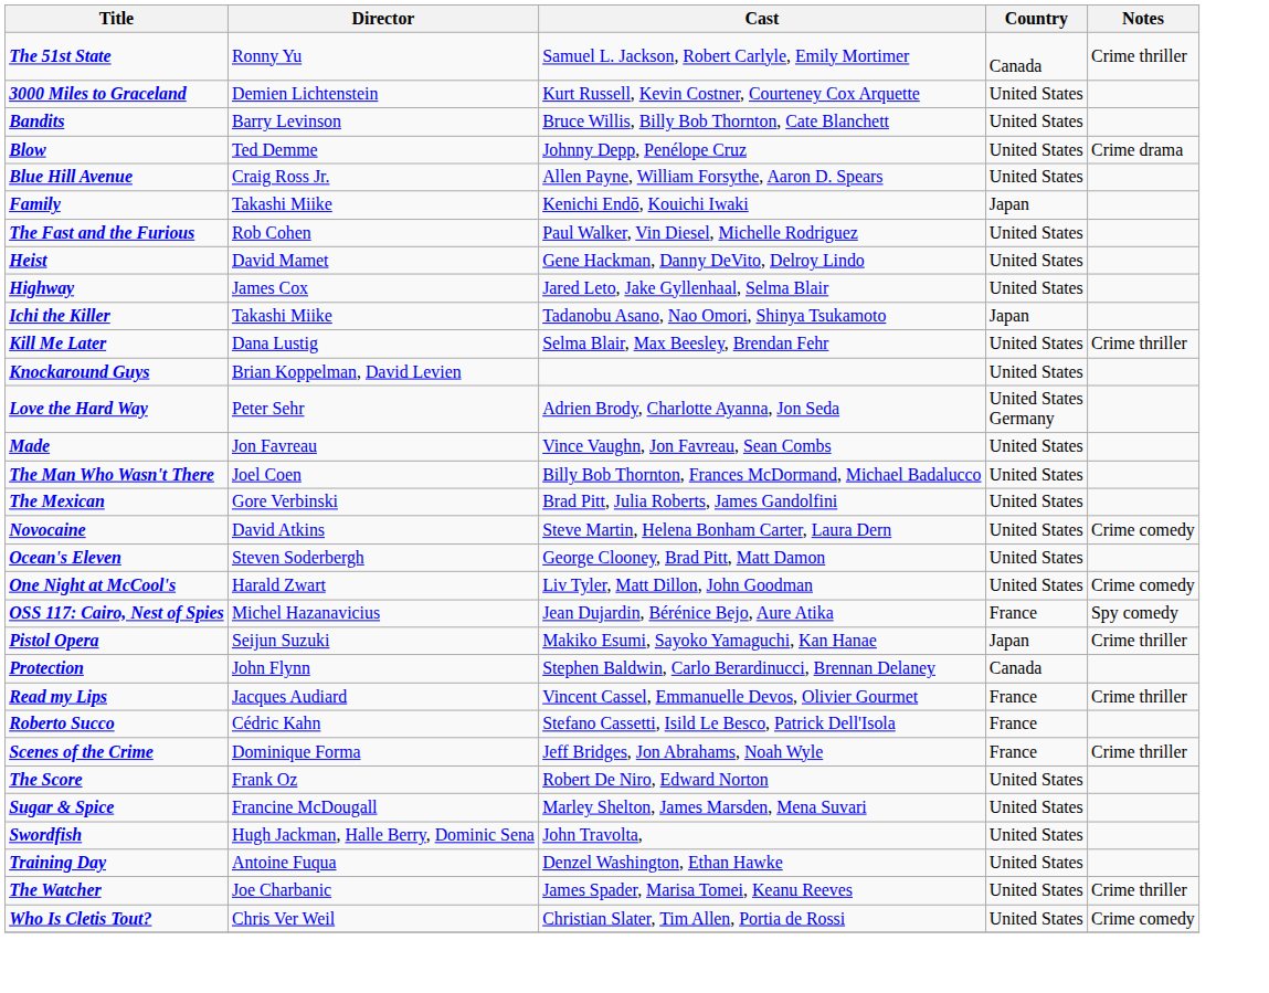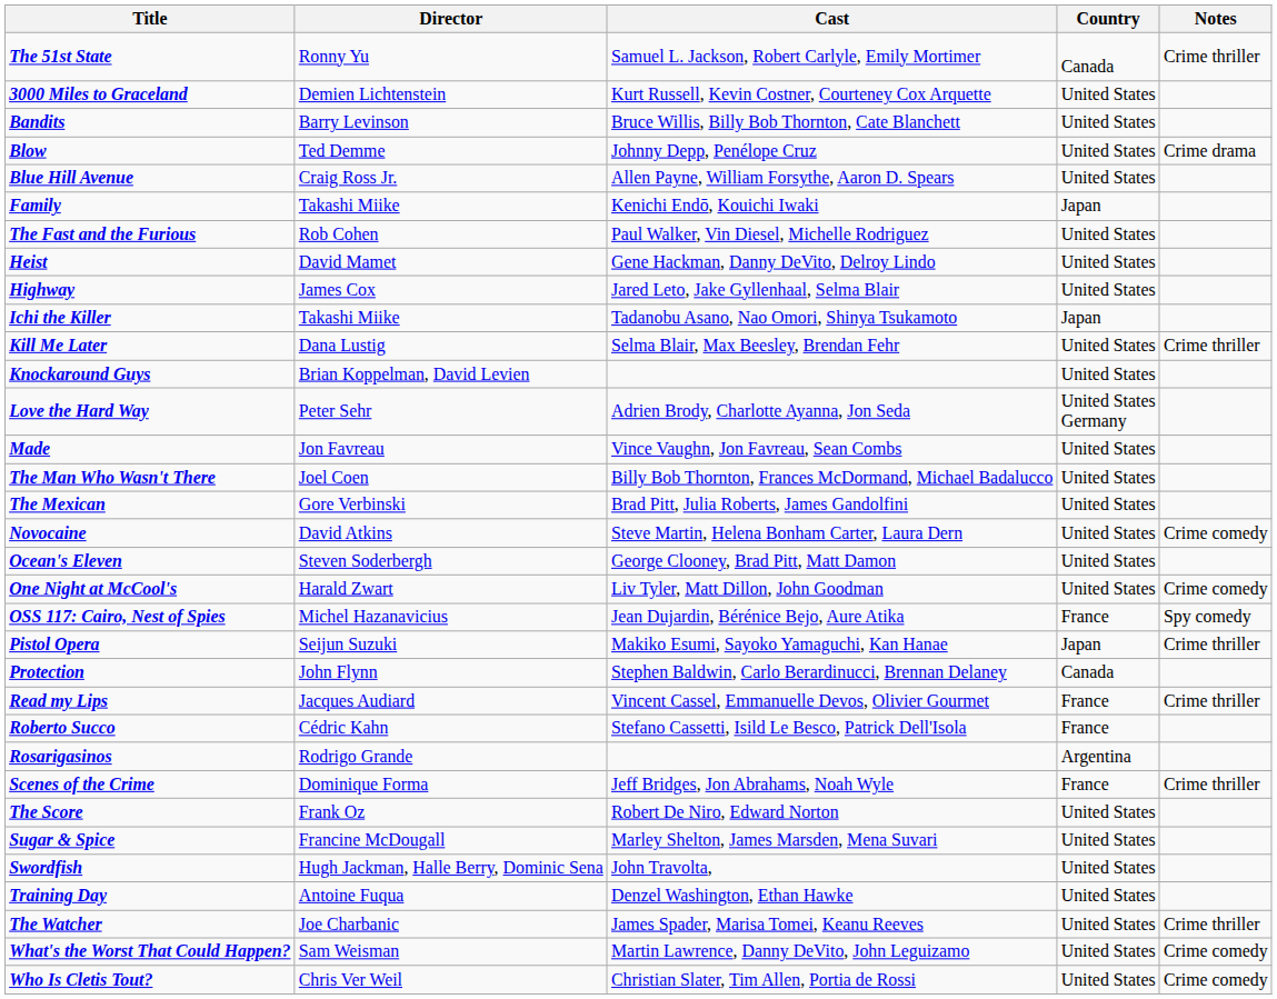 <table class="wikitable">
 <tr>
 <th>Title</th>
 <th>Director</th>
 <th>Cast</th>
 <th>Country</th>
 <th>Notes</th>
 </tr>
 <tr>
 <td><strong><em><a href='#'>The 51st State</a></em></strong></td>
 <td><a href='#'>Ronny Yu</a></td>
 <td><a href='#'>Samuel L. Jackson</a>, <a href='#'>Robert Carlyle</a>, <a href='#'>Emily Mortimer</a></td>
 <td><br>Canada</td>
 <td>Crime thriller</td>
 </tr>
 <tr>
 <td><strong><em><a href='#'>3000 Miles to Graceland</a></em></strong></td>
 <td><a href='#'>Demien Lichtenstein</a></td>
 <td><a href='#'>Kurt Russell</a>, <a href='#'>Kevin Costner</a>, <a href='#'>Courteney Cox Arquette</a></td>
 <td>United States</td>
 <td></td>
 </tr>
 <tr>
 <td><strong><em><a href='#'>Bandits</a></em></strong></td>
 <td><a href='#'>Barry Levinson</a></td>
 <td><a href='#'>Bruce Willis</a>, <a href='#'>Billy Bob Thornton</a>, <a href='#'>Cate Blanchett</a></td>
 <td>United States</td>
 <td></td>
 </tr>
 <tr>
 <td><strong><em><a href='#'>Blow</a></em></strong></td>
 <td><a href='#'>Ted Demme</a></td>
 <td><a href='#'>Johnny Depp</a>, <a href='#'>Penélope Cruz</a></td>
 <td>United States</td>
 <td>Crime drama</td>
 </tr>
 <tr>
 <td><strong><em><a href='#'>Blue Hill Avenue</a></em></strong></td>
 <td><a href='#'>Craig Ross Jr.</a></td>
 <td><a href='#'>Allen Payne</a>, <a href='#'>William Forsythe</a>, <a href='#'>Aaron D. Spears</a></td>
 <td>United States</td>
 <td></td>
 </tr>
 <tr>
 <td><strong><em><a href='#'>Family</a></em></strong></td>
 <td><a href='#'>Takashi Miike</a></td>
 <td><a href='#'>Kenichi Endō</a>, <a href='#'>Kouichi Iwaki</a></td>
 <td>Japan</td>
 <td></td>
 </tr>
 <tr>
 <td><strong><em><a href='#'>The Fast and the Furious</a></em></strong></td>
 <td><a href='#'>Rob Cohen</a></td>
 <td><a href='#'>Paul Walker</a>, <a href='#'>Vin Diesel</a>, <a href='#'>Michelle Rodriguez</a></td>
 <td>United States</td>
 <td></td>
 </tr>
 <tr>
 <td><strong><em><a href='#'>Heist</a></em></strong></td>
 <td><a href='#'>David Mamet</a></td>
 <td><a href='#'>Gene Hackman</a>, <a href='#'>Danny DeVito</a>, <a href='#'>Delroy Lindo</a></td>
 <td>United States</td>
 <td></td>
 </tr>
 <tr>
 <td><strong><em><a href='#'>Highway</a></em></strong></td>
 <td><a href='#'>James Cox</a></td>
 <td><a href='#'>Jared Leto</a>, <a href='#'>Jake Gyllenhaal</a>, <a href='#'>Selma Blair</a></td>
 <td>United States</td>
 <td></td>
 </tr>
 <tr>
 <td><strong><em><a href='#'>Ichi the Killer</a></em></strong></td>
 <td><a href='#'>Takashi Miike</a></td>
 <td><a href='#'>Tadanobu Asano</a>, <a href='#'>Nao Omori</a>, <a href='#'>Shinya Tsukamoto</a></td>
 <td>Japan</td>
 <td></td>
 </tr>
 <tr>
 <td><strong><em><a href='#'>Kill Me Later</a></em></strong></td>
 <td><a href='#'>Dana Lustig</a></td>
 <td><a href='#'>Selma Blair</a>, <a href='#'>Max Beesley</a>, <a href='#'>Brendan Fehr</a></td>
 <td>United States</td>
 <td>Crime thriller</td>
 </tr>
 <tr>
 <td><strong><em><a href='#'>Knockaround Guys</a></em></strong></td>
 <td><a href='#'>Brian Koppelman</a>, <a href='#'>David Levien</a></td>
 <td></td>
 <td>United States</td>
 <td></td>
 </tr>
 <tr>
 <td><strong><em><a href='#'>Love the Hard Way</a></em></strong></td>
 <td><a href='#'>Peter Sehr</a></td>
 <td><a href='#'>Adrien Brody</a>, <a href='#'>Charlotte Ayanna</a>, <a href='#'>Jon Seda</a></td>
 <td>United States<br>Germany</td>
 <td></td>
 </tr>
 <tr>
 <td><strong><em><a href='#'>Made</a></em></strong></td>
 <td><a href='#'>Jon Favreau</a></td>
 <td><a href='#'>Vince Vaughn</a>, <a href='#'>Jon Favreau</a>, <a href='#'>Sean Combs</a></td>
 <td>United States</td>
 <td></td>
 </tr>
 <tr>
 <td><strong><em><a href='#'>The Man Who Wasn't There</a></em></strong></td>
 <td><a href='#'>Joel Coen</a></td>
 <td><a href='#'>Billy Bob Thornton</a>, <a href='#'>Frances McDormand</a>, <a href='#'>Michael Badalucco</a></td>
 <td>United States</td>
 <td></td>
 </tr>
 <tr>
 <td><strong><em><a href='#'>The Mexican</a></em></strong></td>
 <td><a href='#'>Gore Verbinski</a></td>
 <td><a href='#'>Brad Pitt</a>, <a href='#'>Julia Roberts</a>, <a href='#'>James Gandolfini</a></td>
 <td>United States</td>
 <td></td>
 </tr>
 <tr>
 <td><strong><em><a href='#'>Novocaine</a></em></strong></td>
 <td><a href='#'>David Atkins</a></td>
 <td><a href='#'>Steve Martin</a>, <a href='#'>Helena Bonham Carter</a>, <a href='#'>Laura Dern</a></td>
 <td>United States</td>
 <td>Crime comedy</td>
 </tr>
 <tr>
 <td><strong><em><a href='#'>Ocean's Eleven</a></em></strong></td>
 <td><a href='#'>Steven Soderbergh</a></td>
 <td><a href='#'>George Clooney</a>, <a href='#'>Brad Pitt</a>, <a href='#'>Matt Damon</a></td>
 <td>United States</td>
 <td></td>
 </tr>
 <tr>
 <td><strong><em><a href='#'>One Night at McCool's</a></em></strong></td>
 <td><a href='#'>Harald Zwart</a></td>
 <td><a href='#'>Liv Tyler</a>, <a href='#'>Matt Dillon</a>, <a href='#'>John Goodman</a></td>
 <td>United States</td>
 <td>Crime comedy</td>
 </tr>
 <tr>
 <td><strong><em><a href='#'>OSS 117: Cairo, Nest of Spies</a></em></strong></td>
 <td><a href='#'>Michel Hazanavicius</a></td>
 <td><a href='#'>Jean Dujardin</a>, <a href='#'>Bérénice Bejo</a>, <a href='#'>Aure Atika</a></td>
 <td>France</td>
 <td>Spy comedy</td>
 </tr>
 <tr>
 <td><strong><em><a href='#'>Pistol Opera</a></em></strong></td>
 <td><a href='#'>Seijun Suzuki</a></td>
 <td><a href='#'>Makiko Esumi</a>, <a href='#'>Sayoko Yamaguchi</a>, <a href='#'>Kan Hanae</a></td>
 <td>Japan</td>
 <td>Crime thriller</td>
 </tr>
 <tr>
 <td><strong><em><a href='#'>Protection</a></em></strong></td>
 <td><a href='#'>John Flynn</a></td>
 <td><a href='#'>Stephen Baldwin</a>, <a href='#'>Carlo Berardinucci</a>, <a href='#'>Brennan Delaney</a></td>
 <td>Canada</td>
 <td></td>
 </tr>
 <tr>
 <td><strong><em><a href='#'>Read my Lips</a></em></strong></td>
 <td><a href='#'>Jacques Audiard</a></td>
 <td><a href='#'>Vincent Cassel</a>, <a href='#'>Emmanuelle Devos</a>, <a href='#'>Olivier Gourmet</a></td>
 <td>France</td>
 <td>Crime thriller</td>
 </tr>
 <tr>
 <td><strong><em><a href='#'>Roberto Succo</a></em></strong></td>
 <td><a href='#'>Cédric Kahn</a></td>
 <td><a href='#'>Stefano Cassetti</a>, <a href='#'>Isild Le Besco</a>, <a href='#'>Patrick Dell'Isola</a></td>
 <td>France</td>
 <td></td>
 </tr>
 <tr>
+<td><strong><em><a href='#'>Rosarigasinos</a></em></strong></td>
+<td><a href='#'>Rodrigo Grande</a></td>
+<td></td>
+<td>Argentina</td>
+<td></td>
+</tr>
+<tr>
 <td><strong><em><a href='#'>Scenes of the Crime</a></em></strong></td>
 <td><a href='#'>Dominique Forma</a></td>
 <td><a href='#'>Jeff Bridges</a>, <a href='#'>Jon Abrahams</a>, <a href='#'>Noah Wyle</a></td>
 <td>France</td>
 <td>Crime thriller</td>
 </tr>
 <tr>
 <td><strong><em><a href='#'>The Score</a></em></strong></td>
 <td><a href='#'>Frank Oz</a></td>
 <td><a href='#'>Robert De Niro</a>, <a href='#'>Edward Norton</a></td>
 <td>United States</td>
 <td></td>
 </tr>
 <tr>
 <td><strong><em><a href='#'>Sugar & Spice</a></em></strong></td>
 <td><a href='#'>Francine McDougall</a></td>
 <td><a href='#'>Marley Shelton</a>, <a href='#'>James Marsden</a>, <a href='#'>Mena Suvari</a></td>
 <td>United States</td>
 <td></td>
 </tr>
 <tr>
 <td><strong><em><a href='#'>Swordfish</a></em></strong></td>
 <td><a href='#'>Hugh Jackman</a>, <a href='#'>Halle Berry</a>, <a href='#'>Dominic Sena</a></td>
 <td><a href='#'>John Travolta</a>,</td>
 <td>United States</td>
 <td></td>
 </tr>
 <tr>
 <td><strong><em><a href='#'>Training Day</a></em></strong></td>
 <td><a href='#'>Antoine Fuqua</a></td>
 <td><a href='#'>Denzel Washington</a>, <a href='#'>Ethan Hawke</a></td>
 <td>United States</td>
 <td></td>
 </tr>
 <tr>
 <td><strong><em><a href='#'>The Watcher</a></em></strong></td>
 <td><a href='#'>Joe Charbanic</a></td>
 <td><a href='#'>James Spader</a>, <a href='#'>Marisa Tomei</a>, <a href='#'>Keanu Reeves</a></td>
 <td>United States</td>
 <td>Crime thriller</td>
 </tr>
 <tr>
+<td><strong><em><a href='#'>What's the Worst That Could Happen?</a></em></strong></td>
+<td><a href='#'>Sam Weisman</a></td>
+<td><a href='#'>Martin Lawrence</a>, <a href='#'>Danny DeVito</a>, <a href='#'>John Leguizamo</a></td>
+<td>United States</td>
+<td>Crime comedy</td>
+</tr>
+<tr>
 <td><strong><em><a href='#'>Who Is Cletis Tout?</a></em></strong></td>
 <td><a href='#'>Chris Ver Weil</a></td>
 <td><a href='#'>Christian Slater</a>, <a href='#'>Tim Allen</a>, <a href='#'>Portia de Rossi</a></td>
 <td>United States</td>
 <td>Crime comedy</td>
 </tr>
 <tr>
 </tr>
 </table>
